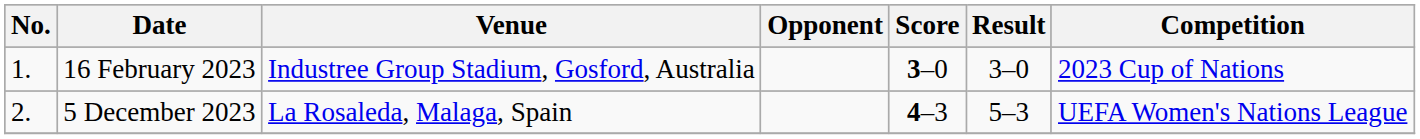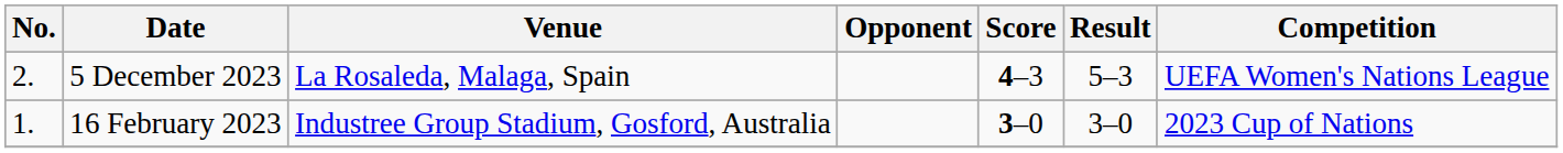 <table class="wikitable">
 <tr>
 <th>No.</th>
 <th>Date</th>
 <th>Venue</th>
 <th>Opponent</th>
 <th>Score</th>
 <th>Result</th>
 <th>Competition</th>
 </tr>
 <tr>
+<td>2.</td>
+<td>5 December 2023</td>
+<td><a href='#'>La Rosaleda</a>, <a href='#'>Malaga</a>, Spain</td>
+<td></td>
+<td align=center><strong>4</strong>–3</td>
+<td align=center>5–3</td>
+<td><a href='#'>UEFA Women's Nations League</a></td>
+</tr>
+<tr>
 <td>1.</td>
 <td>16 February 2023</td>
 <td><a href='#'>Industree Group Stadium</a>, <a href='#'>Gosford</a>, Australia</td>
 <td></td>
 <td align=center><strong>3</strong>–0</td>
 <td align=center>3–0</td>
 <td><a href='#'>2023 Cup of Nations</a></td>
 </tr>
 <tr>
-<td>2.</td>
-<td>5 December 2023</td>
-<td><a href='#'>La Rosaleda</a>, <a href='#'>Malaga</a>, Spain</td>
-<td></td>
-<td align=center><strong>4</strong>–3</td>
-<td align=center>5–3</td>
-<td><a href='#'>UEFA Women's Nations League</a></td>
-</tr>
-<tr>
 </tr>
 </table>
